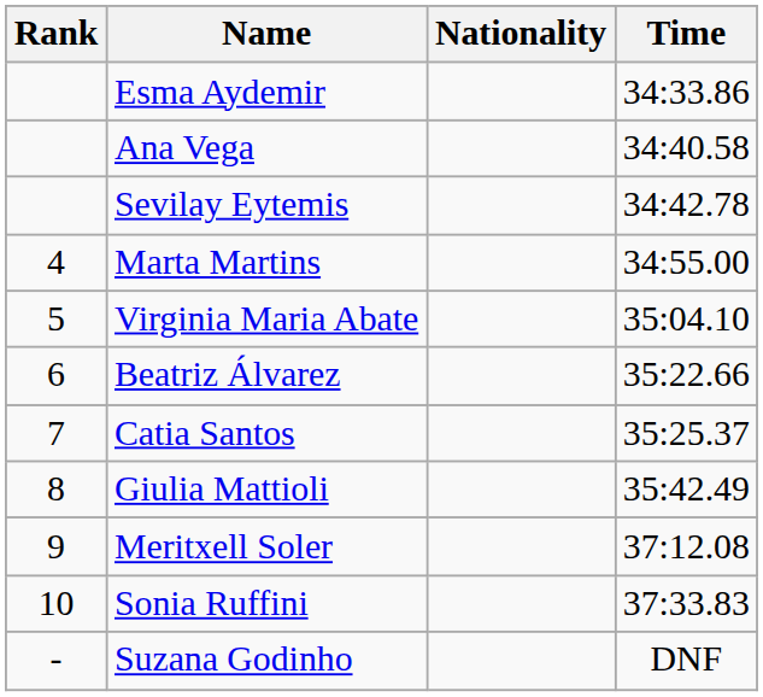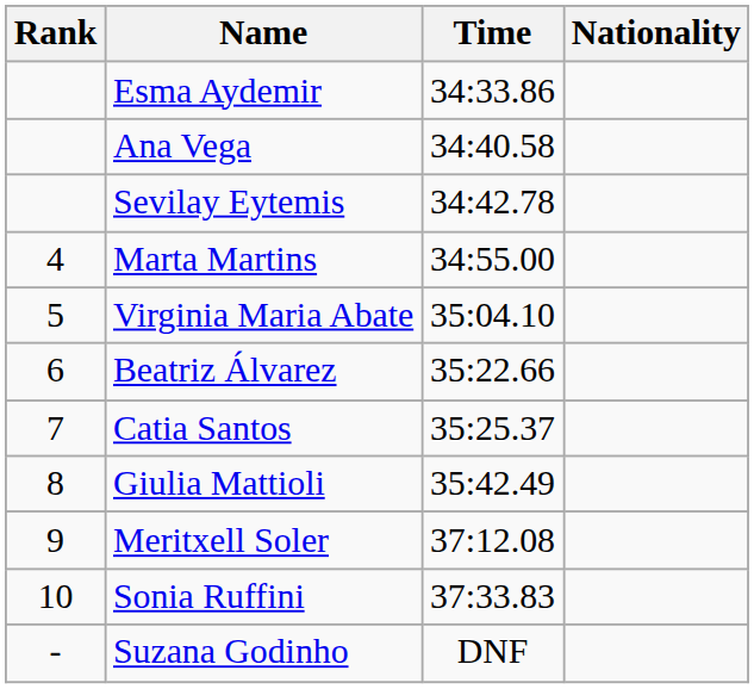 <table class="wikitable sortable"  style="text-align:center">
 <tr>
 <th>Rank</th>
 <th>Name</th>
+<th>Time</th>
 <th>Nationality</th>
-<th>Time</th>
 </tr>
 <tr>
 <td></td>
 <td align=left><a href='#'>Esma Aydemir</a></td>
+<td>34:33.86</td>
 <td align=left></td>
-<td>34:33.86</td>
 </tr>
 <tr>
 <td></td>
 <td align=left><a href='#'>Ana Vega</a></td>
+<td>34:40.58</td>
 <td align=left></td>
-<td>34:40.58</td>
 </tr>
 <tr>
 <td></td>
 <td align=left><a href='#'>Sevilay Eytemis</a></td>
+<td>34:42.78</td>
 <td align=left></td>
-<td>34:42.78</td>
 </tr>
 <tr>
 <td>4</td>
 <td align=left><a href='#'>Marta Martins</a></td>
+<td>34:55.00</td>
 <td align=left></td>
-<td>34:55.00</td>
 </tr>
 <tr>
 <td>5</td>
 <td align=left><a href='#'>Virginia Maria Abate</a></td>
+<td>35:04.10</td>
 <td align=left></td>
-<td>35:04.10</td>
 </tr>
 <tr>
 <td>6</td>
 <td align=left><a href='#'>Beatriz Álvarez</a></td>
+<td>35:22.66</td>
 <td align=left></td>
-<td>35:22.66</td>
 </tr>
 <tr>
 <td>7</td>
 <td align=left><a href='#'>Catia Santos</a></td>
+<td>35:25.37</td>
 <td align=left></td>
-<td>35:25.37</td>
 </tr>
 <tr>
 <td>8</td>
 <td align=left><a href='#'>Giulia Mattioli</a></td>
+<td>35:42.49</td>
 <td align=left></td>
-<td>35:42.49</td>
 </tr>
 <tr>
 <td>9</td>
 <td align=left><a href='#'>Meritxell Soler</a></td>
+<td>37:12.08</td>
 <td align=left></td>
-<td>37:12.08</td>
 </tr>
 <tr>
 <td>10</td>
 <td align=left><a href='#'>Sonia Ruffini</a></td>
+<td>37:33.83</td>
 <td align=left></td>
-<td>37:33.83</td>
 </tr>
 <tr>
 <td>-</td>
 <td align=left><a href='#'>Suzana Godinho</a></td>
+<td>DNF</td>
 <td align=left></td>
-<td>DNF</td>
 </tr>
 </table>
